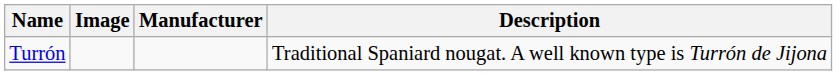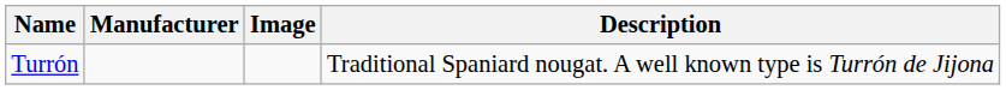 <table class="wikitable sortable">
 <tr>
 <th>Name</th>
+<th>Manufacturer</th>
 <th class="unsortable">Image</th>
-<th>Manufacturer</th>
 <th>Description</th>
 </tr>
 <tr>
 <td><a href='#'>Turrón</a></td>
 <td></td>
 <td></td>
 <td>Traditional Spaniard nougat. A well known type is <em>Turrón de Jijona</em></td>
 </tr>
 </table>
